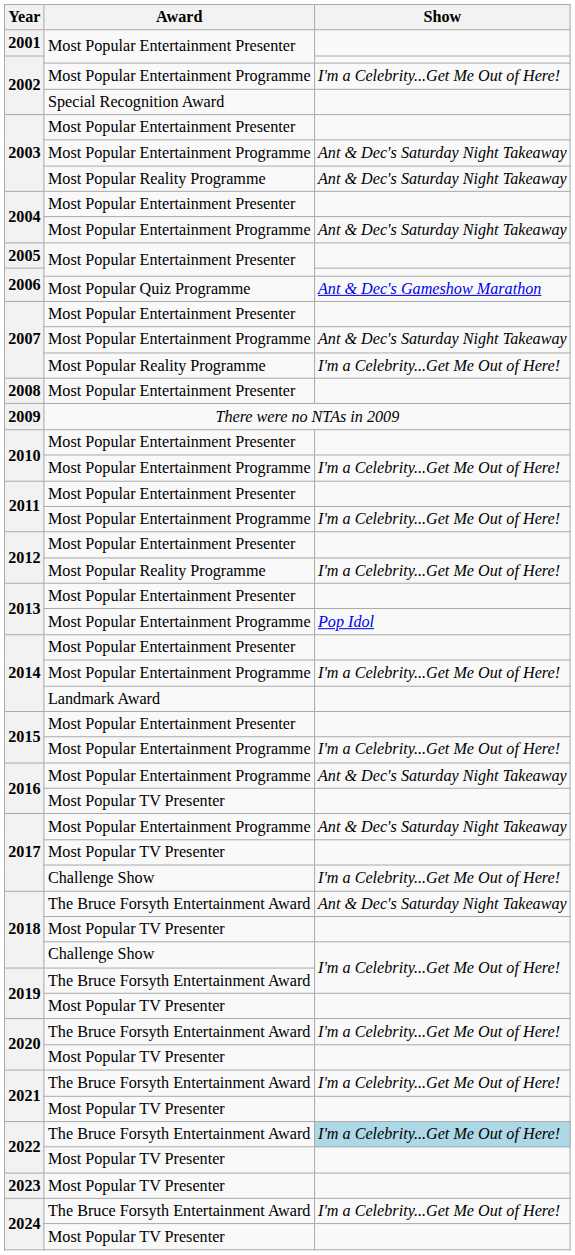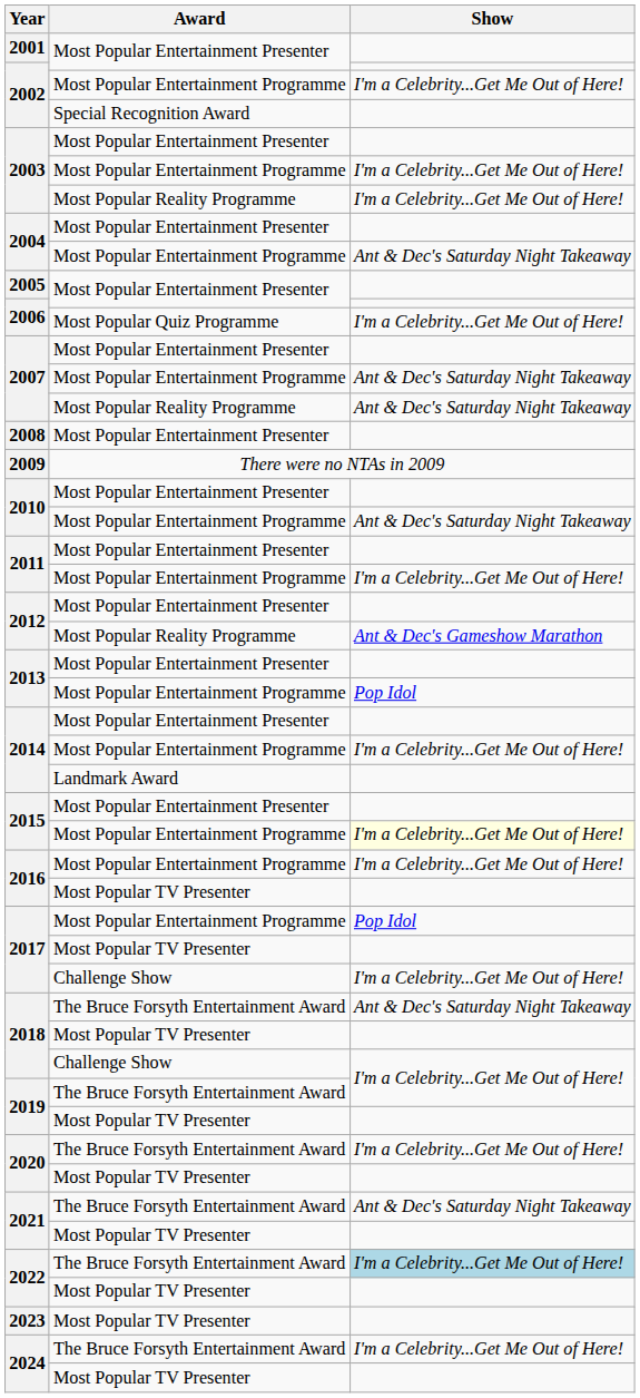 <table class="wikitable">
 <tr>
 <th>Year</th>
 <th>Award</th>
 <th>Show</th>
 </tr>
 <tr>
 <th scope=row>2001</th>
 <td rowspan="2">Most Popular Entertainment Presenter</td>
 <td></td>
 </tr>
 <tr>
 <th scope=row rowspan=3>2002</th>
 <td></td>
 </tr>
 <tr>
 <td>Most Popular Entertainment Programme</td>
 <td><em>I'm a Celebrity...Get Me Out of Here!</em></td>
 </tr>
 <tr>
 <td>Special Recognition Award</td>
 <td></td>
 </tr>
 <tr>
 <th scope=row rowspan=3>2003</th>
 <td>Most Popular Entertainment Presenter</td>
 <td></td>
 </tr>
 <tr>
 <td>Most Popular Entertainment Programme</td>
-<td><em>Ant & Dec's Saturday Night Takeaway</em></td>
+<td><em>I'm a Celebrity...Get Me Out of Here!</em></td>
 </tr>
 <tr>
 <td>Most Popular Reality Programme</td>
-<td><em>Ant & Dec's Saturday Night Takeaway</em></td>
+<td><em>I'm a Celebrity...Get Me Out of Here!</em></td>
 </tr>
 <tr>
 <th scope=row rowspan=2>2004</th>
 <td>Most Popular Entertainment Presenter</td>
 <td></td>
 </tr>
 <tr>
 <td>Most Popular Entertainment Programme</td>
 <td><em>Ant & Dec's Saturday Night Takeaway</em></td>
 </tr>
 <tr>
 <th scope=row>2005</th>
 <td rowspan="2">Most Popular Entertainment Presenter</td>
 <td></td>
 </tr>
 <tr>
 <th scope=row rowspan=2>2006</th>
 <td></td>
 </tr>
 <tr>
 <td>Most Popular Quiz Programme</td>
-<td><em><a href='#'>Ant & Dec's Gameshow Marathon</a></em></td>
+<td><em>I'm a Celebrity...Get Me Out of Here!</em></td>
 </tr>
 <tr>
 <th scope=row rowspan=3>2007</th>
 <td>Most Popular Entertainment Presenter</td>
 <td></td>
 </tr>
 <tr>
 <td>Most Popular Entertainment Programme</td>
 <td><em>Ant & Dec's Saturday Night Takeaway</em></td>
 </tr>
 <tr>
 <td>Most Popular Reality Programme</td>
-<td><em>I'm a Celebrity...Get Me Out of Here!</em></td>
+<td><em>Ant & Dec's Saturday Night Takeaway</em></td>
 </tr>
 <tr>
 <th scope=row>2008</th>
 <td>Most Popular Entertainment Presenter</td>
 <td></td>
 </tr>
 <tr>
 <th scope=row>2009</th>
 <td colspan=2 align=center><em>There were no NTAs in 2009</em></td>
 </tr>
 <tr>
 <th scope=row rowspan=2>2010</th>
 <td>Most Popular Entertainment Presenter</td>
 <td></td>
 </tr>
 <tr>
 <td>Most Popular Entertainment Programme</td>
-<td><em>I'm a Celebrity...Get Me Out of Here!</em></td>
+<td><em>Ant & Dec's Saturday Night Takeaway</em></td>
 </tr>
 <tr>
 <th scope=row rowspan=2>2011</th>
 <td>Most Popular Entertainment Presenter</td>
 <td></td>
 </tr>
 <tr>
 <td>Most Popular Entertainment Programme</td>
 <td><em>I'm a Celebrity...Get Me Out of Here!</em></td>
 </tr>
 <tr>
 <th scope=row rowspan=2>2012</th>
 <td>Most Popular Entertainment Presenter</td>
 <td></td>
 </tr>
 <tr>
 <td>Most Popular Reality Programme</td>
-<td><em>I'm a Celebrity...Get Me Out of Here!</em></td>
+<td><em><a href='#'>Ant & Dec's Gameshow Marathon</a></em></td>
 </tr>
 <tr>
 <th scope=row rowspan=2>2013</th>
 <td>Most Popular Entertainment Presenter</td>
 <td></td>
 </tr>
 <tr>
 <td>Most Popular Entertainment Programme</td>
 <td><em><a href='#'>Pop Idol</a></em></td>
 </tr>
 <tr>
 <th scope=row rowspan=3>2014</th>
 <td>Most Popular Entertainment Presenter</td>
 <td></td>
 </tr>
 <tr>
 <td>Most Popular Entertainment Programme</td>
 <td><em>I'm a Celebrity...Get Me Out of Here!</em></td>
 </tr>
 <tr>
 <td>Landmark Award</td>
 <td></td>
 </tr>
 <tr>
 <th scope=row rowspan=2>2015</th>
 <td>Most Popular Entertainment Presenter</td>
 <td></td>
 </tr>
 <tr>
 <td>Most Popular Entertainment Programme</td>
-<td><em>I'm a Celebrity...Get Me Out of Here!</em></td>
+<td style="background: lightyellow;"><em>I'm a Celebrity...Get Me Out of Here!</em></td>
 </tr>
 <tr>
 <th scope=row rowspan=2>2016</th>
 <td>Most Popular Entertainment Programme</td>
-<td><em>Ant & Dec's Saturday Night Takeaway</em></td>
+<td><em>I'm a Celebrity...Get Me Out of Here!</em></td>
 </tr>
 <tr>
 <td>Most Popular TV Presenter</td>
 <td></td>
 </tr>
 <tr>
 <th scope=row rowspan=3>2017</th>
 <td>Most Popular Entertainment Programme</td>
-<td><em>Ant & Dec's Saturday Night Takeaway</em></td>
+<td><em><a href='#'>Pop Idol</a></em></td>
 </tr>
 <tr>
 <td>Most Popular TV Presenter</td>
 <td></td>
 </tr>
 <tr>
 <td>Challenge Show</td>
 <td><em>I'm a Celebrity...Get Me Out of Here!</em></td>
 </tr>
 <tr>
 <th scope=row rowspan=3>2018</th>
 <td>The Bruce Forsyth Entertainment Award</td>
 <td><em>Ant & Dec's Saturday Night Takeaway</em></td>
 </tr>
 <tr>
 <td>Most Popular TV Presenter</td>
 <td></td>
 </tr>
 <tr>
 <td>Challenge Show</td>
 <td rowspan="2"><em>I'm a Celebrity...Get Me Out of Here!</em></td>
 </tr>
 <tr>
 <th scope=row rowspan=2>2019</th>
 <td>The Bruce Forsyth Entertainment Award</td>
 </tr>
 <tr>
 <td>Most Popular TV Presenter</td>
 <td></td>
 </tr>
 <tr>
 <th scope=row rowspan=2>2020</th>
 <td>The Bruce Forsyth Entertainment Award</td>
 <td><em>I'm a Celebrity...Get Me Out of Here!</em></td>
 </tr>
 <tr>
 <td>Most Popular TV Presenter</td>
 </tr>
 <tr>
 <th scope=row rowspan=2>2021</th>
 <td>The Bruce Forsyth Entertainment Award</td>
-<td><em>I'm a Celebrity...Get Me Out of Here!</em></td>
+<td><em>Ant & Dec's Saturday Night Takeaway</em></td>
 </tr>
 <tr>
 <td>Most Popular TV Presenter</td>
 </tr>
 <tr>
 <th scope=row rowspan=2>2022</th>
 <td>The Bruce Forsyth Entertainment Award</td>
 <td style="background: lightblue;"><em>I'm a Celebrity...Get Me Out of Here!</em></td>
 </tr>
 <tr>
 <td>Most Popular TV Presenter</td>
 </tr>
 <tr>
 <th scope=row>2023</th>
 <td>Most Popular TV Presenter</td>
 <td></td>
 </tr>
 <tr>
 <th scope=row rowspan=2>2024</th>
 <td>The Bruce Forsyth Entertainment Award</td>
 <td><em>I'm a Celebrity...Get Me Out of Here!</em></td>
 </tr>
 <tr>
 <td>Most Popular TV Presenter</td>
 </tr>
 </table>
